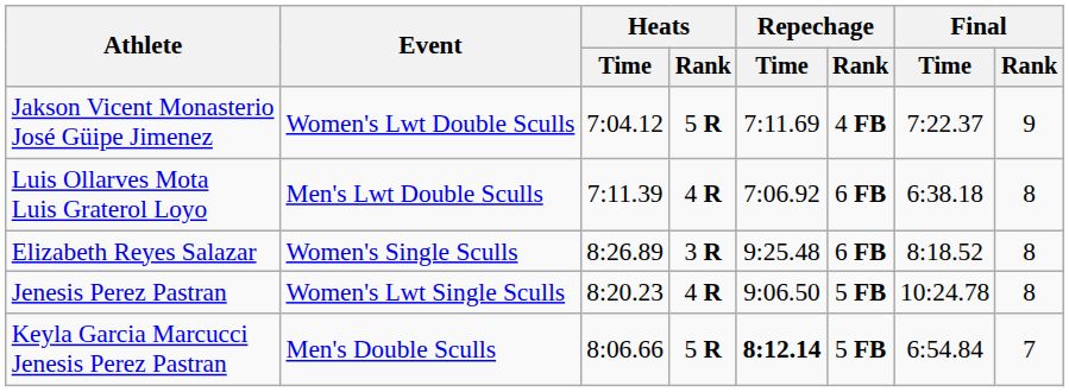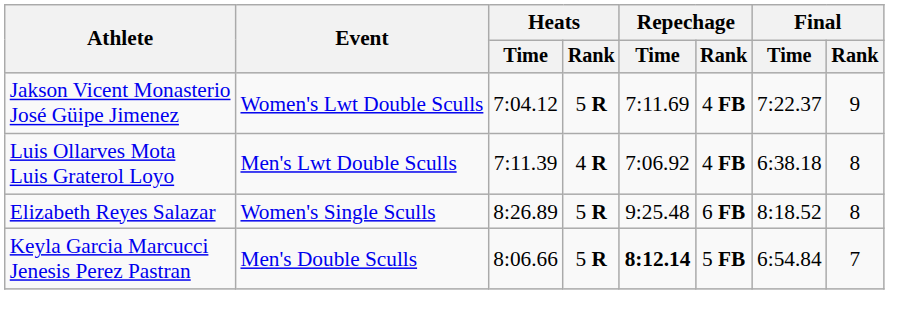 <table class="wikitable" style="font-size:90%">
 <tr>
 <th rowspan=2>Athlete</th>
 <th rowspan=2>Event</th>
 <th colspan="2">Heats</th>
 <th colspan="2">Repechage</th>
 <th colspan="2">Final</th>
 </tr>
 <tr style="font-size:95%">
 <th>Time</th>
 <th>Rank</th>
 <th>Time</th>
 <th>Rank</th>
 <th>Time</th>
 <th>Rank</th>
 </tr>
 <tr align=center>
 <td align=left><a href='#'>Jakson Vicent Monasterio</a><br><a href='#'>José Güipe Jimenez</a></td>
 <td align=left><a href='#'>Women's Lwt Double Sculls</a></td>
 <td>7:04.12</td>
 <td>5 <strong>R</strong></td>
 <td>7:11.69</td>
 <td>4 <strong>FB</strong></td>
 <td>7:22.37</td>
 <td>9</td>
 </tr>
 <tr align=center>
 <td align=left><a href='#'>Luis Ollarves Mota</a><br><a href='#'>Luis Graterol Loyo</a></td>
 <td align=left><a href='#'>Men's Lwt Double Sculls</a></td>
 <td>7:11.39</td>
 <td>4 <strong>R</strong></td>
 <td>7:06.92</td>
-<td>6 <strong>FB</strong></td>
+<td>4 <strong>FB</strong></td>
 <td>6:38.18</td>
 <td>8</td>
 </tr>
 <tr align=center>
 <td align=left><a href='#'>Elizabeth Reyes Salazar</a></td>
 <td align=left><a href='#'>Women's Single Sculls</a></td>
 <td>8:26.89</td>
-<td>3 <strong>R</strong></td>
+<td>5 <strong>R</strong></td>
 <td>9:25.48</td>
 <td>6 <strong>FB</strong></td>
 <td>8:18.52</td>
-<td>8</td>
-</tr>
-<tr align=center>
-<td align=left><a href='#'>Jenesis Perez Pastran</a></td>
-<td align=left><a href='#'>Women's Lwt Single Sculls</a></td>
-<td>8:20.23</td>
-<td>4 <strong>R</strong></td>
-<td>9:06.50</td>
-<td>5 <strong>FB</strong></td>
-<td>10:24.78</td>
 <td>8</td>
 </tr>
 <tr align=center>
 <td align=left><a href='#'>Keyla Garcia Marcucci</a><br><a href='#'>Jenesis Perez Pastran</a></td>
 <td align=left><a href='#'>Men's Double Sculls</a></td>
 <td>8:06.66</td>
 <td>5 <strong>R</strong></td>
 <td><strong>8:12.14</strong></td>
 <td>5 <strong>FB</strong></td>
 <td>6:54.84</td>
 <td>7</td>
 </tr>
 </table>
